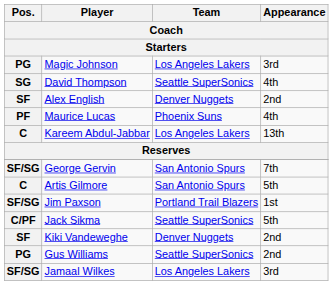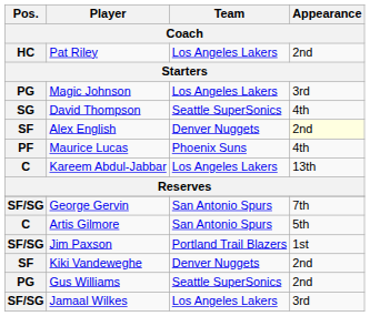 <table class="wikitable">
 <tr>
 <th>Pos.</th>
 <th>Player</th>
 <th>Team</th>
 <th>Appearance</th>
 </tr>
 <tr>
 <th colspan="4">Coach</th>
+</tr>
+<tr>
+<th>HC</th>
+<td><a href='#'>Pat Riley</a></td>
+<td><a href='#'>Los Angeles Lakers</a></td>
+<td>2nd</td>
 </tr>
 <tr>
 <th colspan="4">Starters</th>
 </tr>
 <tr>
 <th>PG</th>
 <td><a href='#'>Magic Johnson</a></td>
 <td><a href='#'>Los Angeles Lakers</a></td>
 <td>3rd</td>
 </tr>
 <tr>
 <th>SG</th>
 <td><a href='#'>David Thompson</a></td>
 <td><a href='#'>Seattle SuperSonics</a></td>
 <td>4th</td>
 </tr>
 <tr>
 <th>SF</th>
 <td><a href='#'>Alex English</a></td>
 <td><a href='#'>Denver Nuggets</a></td>
-<td>2nd</td>
+<td style="background: lightyellow;">2nd</td>
 </tr>
 <tr>
 <th>PF</th>
 <td><a href='#'>Maurice Lucas</a></td>
 <td><a href='#'>Phoenix Suns</a></td>
 <td>4th</td>
 </tr>
 <tr>
 <th>C</th>
 <td><a href='#'>Kareem Abdul-Jabbar</a></td>
 <td><a href='#'>Los Angeles Lakers</a></td>
 <td>13th</td>
 </tr>
 <tr>
 <th colspan="4">Reserves</th>
 </tr>
 <tr>
 </tr>
 <tr>
 <th>SF/SG</th>
 <td><a href='#'>George Gervin</a></td>
 <td><a href='#'>San Antonio Spurs</a></td>
 <td>7th</td>
 </tr>
 <tr>
 <th>C</th>
 <td><a href='#'>Artis Gilmore</a></td>
 <td><a href='#'>San Antonio Spurs</a></td>
 <td>5th</td>
 </tr>
 <tr>
 <th>SF/SG</th>
 <td><a href='#'>Jim Paxson</a></td>
 <td><a href='#'>Portland Trail Blazers</a></td>
 <td>1st</td>
 </tr>
 <tr>
-<th>C/PF</th>
-<td><a href='#'>Jack Sikma</a></td>
-<td><a href='#'>Seattle SuperSonics</a></td>
-<td>5th</td>
-</tr>
-<tr>
 <th>SF</th>
 <td><a href='#'>Kiki Vandeweghe</a></td>
 <td><a href='#'>Denver Nuggets</a></td>
 <td>2nd</td>
 </tr>
 <tr>
 <th>PG</th>
 <td><a href='#'>Gus Williams</a></td>
 <td><a href='#'>Seattle SuperSonics</a></td>
 <td>2nd</td>
 </tr>
 <tr>
 <th>SF/SG</th>
 <td><a href='#'>Jamaal Wilkes</a></td>
 <td><a href='#'>Los Angeles Lakers</a></td>
 <td>3rd</td>
 </tr>
 </table>
